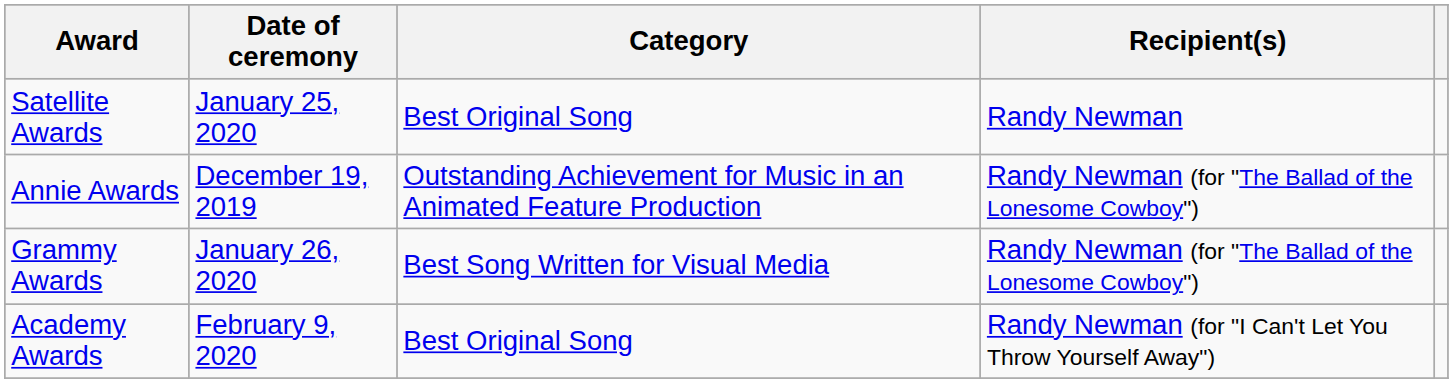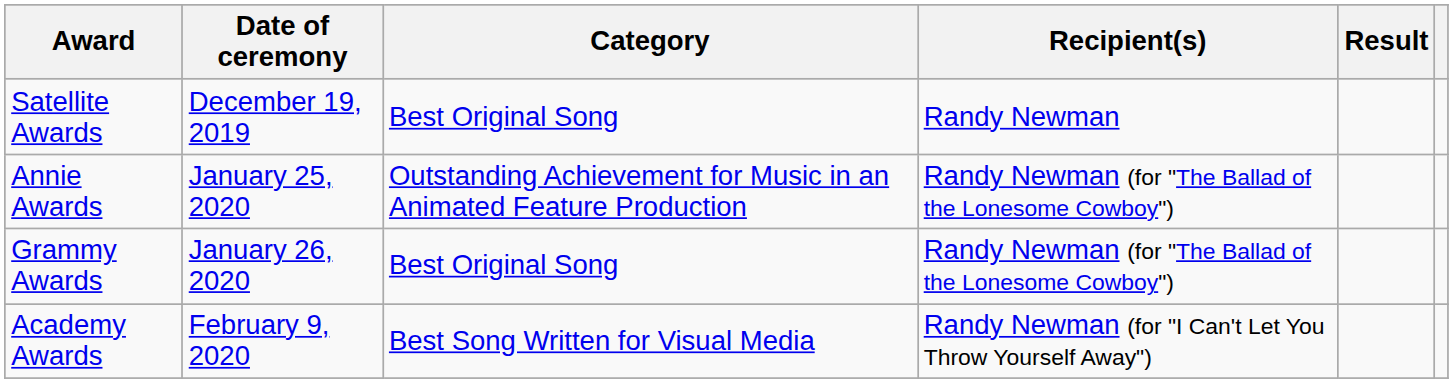 <table class="wikitable" style="width:95%;">
 <tr>
 <th>Award</th>
 <th>Date of ceremony</th>
 <th>Category</th>
 <th>Recipient(s)</th>
+<th>Result</th>
 <th></th>
 </tr>
 <tr>
 <td><a href='#'>Satellite Awards</a></td>
-<td><a href='#'>January 25, 2020</a></td>
+<td><a href='#'>December 19, 2019</a></td>
 <td><a href='#'>Best Original Song</a></td>
 <td><a href='#'>Randy Newman</a></td>
+<td></td>
 <td style="text-align:center;"></td>
 </tr>
 <tr>
 <td><a href='#'>Annie Awards</a></td>
-<td><a href='#'>December 19, 2019</a></td>
+<td><a href='#'>January 25, 2020</a></td>
 <td><a href='#'>Outstanding Achievement for Music in an Animated Feature Production</a></td>
 <td><a href='#'>Randy Newman</a> <small>(for "<a href='#'>The Ballad of the Lonesome Cowboy</a>")</small></td>
+<td></td>
 <td style="text-align:center;"></td>
 </tr>
 <tr>
 <td><a href='#'>Grammy Awards</a></td>
 <td><a href='#'>January 26, 2020</a></td>
-<td><a href='#'>Best Song Written for Visual Media</a></td>
+<td><a href='#'>Best Original Song</a></td>
 <td><a href='#'>Randy Newman</a> <small>(for "<a href='#'>The Ballad of the Lonesome Cowboy</a>")</small></td>
+<td></td>
 <td style="text-align:center;"></td>
 </tr>
 <tr>
 <td><a href='#'>Academy Awards</a></td>
 <td><a href='#'>February 9, 2020</a></td>
-<td><a href='#'>Best Original Song</a></td>
+<td><a href='#'>Best Song Written for Visual Media</a></td>
 <td><a href='#'>Randy Newman</a> <small>(for "I Can't Let You Throw Yourself Away")</small></td>
+<td></td>
 <td style="text-align:center;"></td>
 </tr>
 </table>
